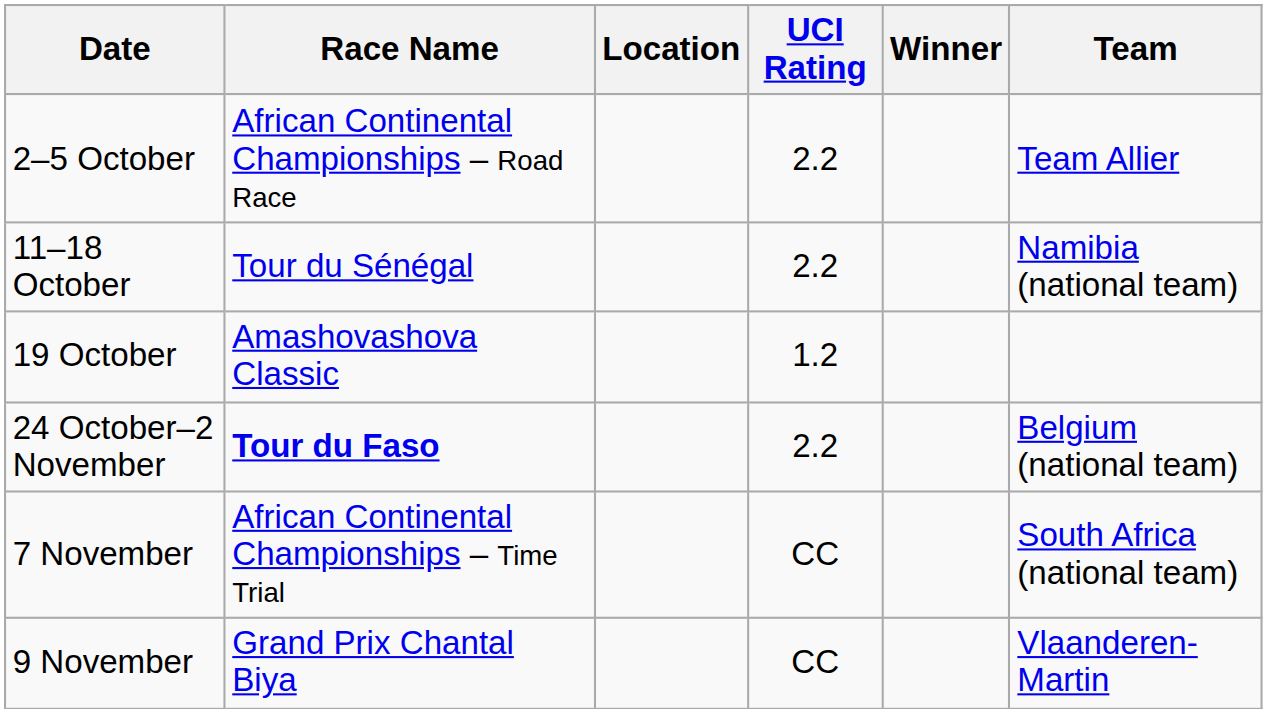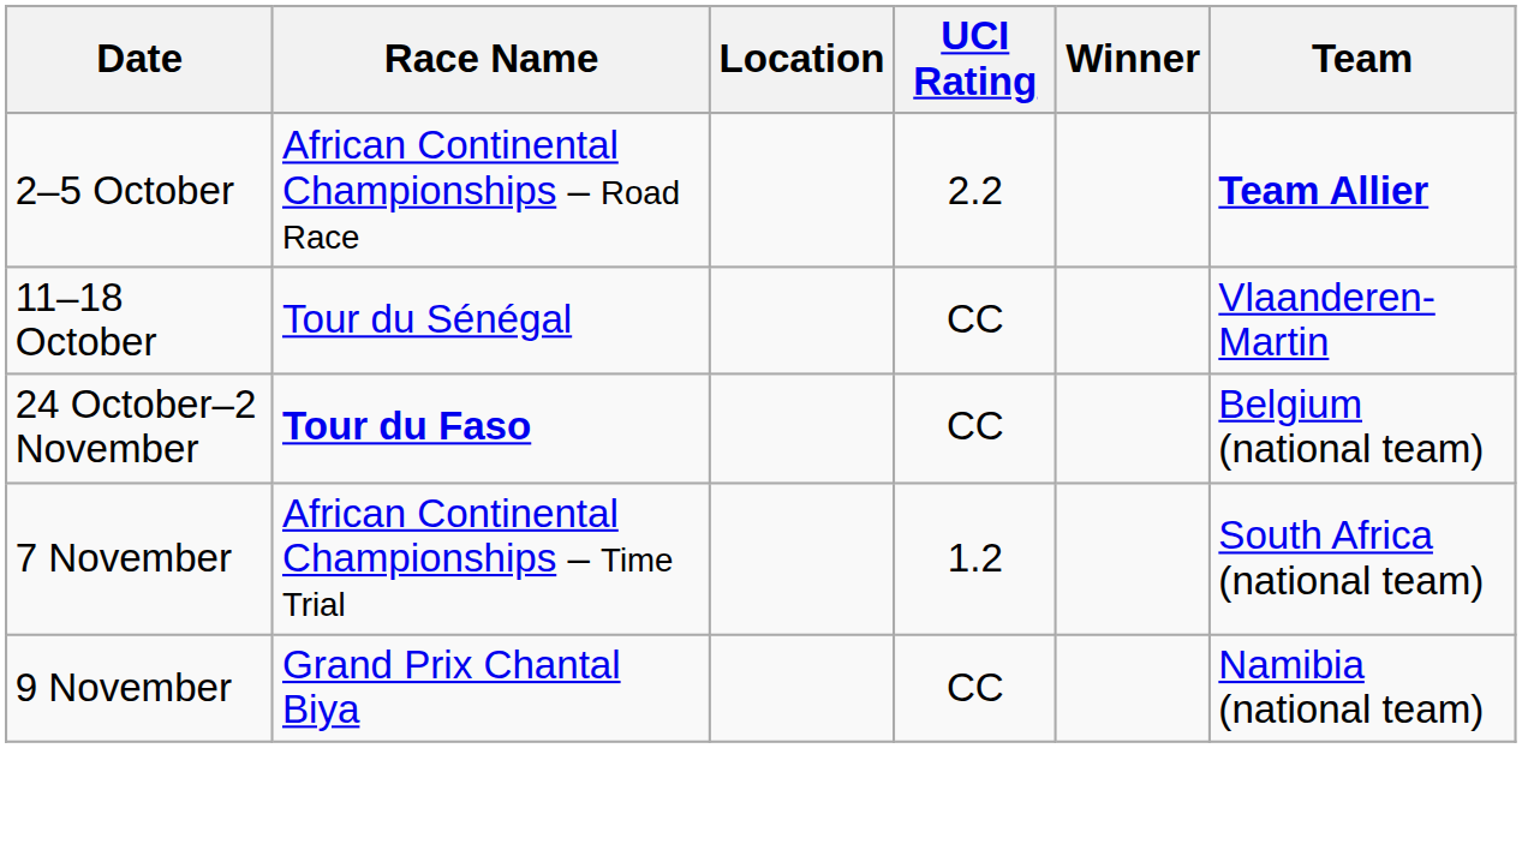 <table class="wikitable sortable">
 <tr>
 <th>Date</th>
 <th>Race Name</th>
 <th>Location</th>
 <th><a href='#'>UCI Rating</a></th>
 <th>Winner</th>
 <th>Team</th>
 </tr>
 <tr>
 <td>2–5 October</td>
 <td><a href='#'>African Continental Championships</a> – <small>Road Race</small></td>
 <td></td>
 <td align=center>2.2</td>
 <td></td>
-<td><a href='#'>Team Allier</a></td>
+<td><strong><a href='#'>Team Allier</a></strong></td>
 </tr>
 <tr>
 <td>11–18 October</td>
 <td><a href='#'>Tour du Sénégal</a></td>
 <td></td>
-<td align=center>2.2</td>
+<td align=center>CC</td>
 <td></td>
-<td><a href='#'>Namibia</a> (national team)</td>
-</tr>
-<tr>
-<td>19 October</td>
-<td><a href='#'>Amashovashova Classic</a></td>
-<td></td>
-<td align=center>1.2</td>
-<td></td>
-<td></td>
+<td><a href='#'>Vlaanderen-Martin</a></td>
 </tr>
 <tr>
 <td>24 October–2 November</td>
 <td><strong><a href='#'>Tour du Faso</a></strong></td>
 <td></td>
-<td align=center>2.2</td>
+<td align=center>CC</td>
 <td></td>
 <td><a href='#'>Belgium</a> (national team)</td>
 </tr>
 <tr>
 <td>7 November</td>
 <td><a href='#'>African Continental Championships</a> – <small>Time Trial</small></td>
 <td></td>
-<td align=center>CC</td>
+<td align=center>1.2</td>
 <td></td>
 <td><a href='#'>South Africa</a> (national team)</td>
 </tr>
 <tr>
 <td>9 November</td>
 <td><a href='#'>Grand Prix Chantal Biya</a></td>
 <td></td>
 <td align=center>CC</td>
 <td></td>
-<td><a href='#'>Vlaanderen-Martin</a></td>
+<td><a href='#'>Namibia</a> (national team)</td>
 </tr>
 </table>
